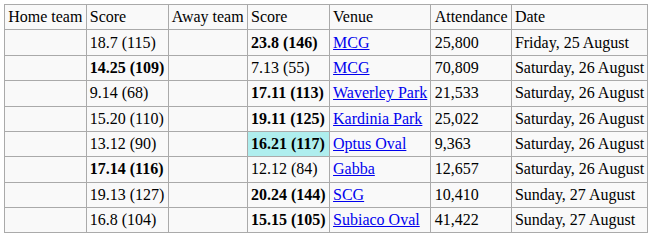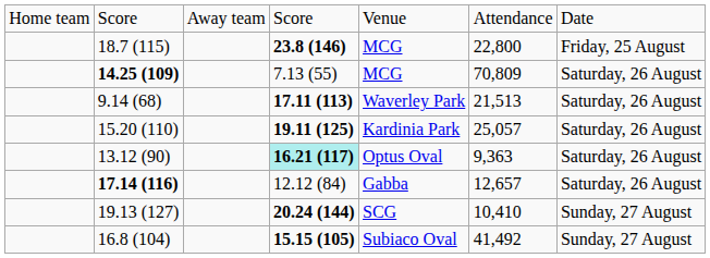 <table class="wikitable" style="text-align:left">
 <tr>
 <td>Home team</td>
 <td>Score</td>
 <td>Away team</td>
 <td>Score</td>
 <td>Venue</td>
 <td>Attendance</td>
 <td>Date</td>
 </tr>
 <tr>
 <td></td>
 <td>18.7 (115)</td>
 <td><strong></strong></td>
 <td><strong>23.8 (146)</strong></td>
 <td><a href='#'>MCG</a></td>
-<td>25,800</td>
+<td>22,800</td>
 <td>Friday, 25 August</td>
 </tr>
 <tr>
 <td><strong></strong></td>
 <td><strong>14.25 (109)</strong></td>
 <td></td>
 <td>7.13 (55)</td>
 <td><a href='#'>MCG</a></td>
 <td>70,809</td>
 <td>Saturday, 26 August</td>
 </tr>
 <tr>
 <td></td>
 <td>9.14 (68)</td>
 <td><strong></strong></td>
 <td><strong>17.11 (113)</strong></td>
 <td><a href='#'>Waverley Park</a></td>
-<td>21,533</td>
+<td>21,513</td>
 <td>Saturday, 26 August</td>
 </tr>
 <tr>
 <td></td>
 <td>15.20 (110)</td>
 <td><strong></strong></td>
 <td><strong>19.11 (125)</strong></td>
 <td><a href='#'>Kardinia Park</a></td>
-<td>25,022</td>
+<td>25,057</td>
 <td>Saturday, 26 August</td>
 </tr>
 <tr>
 <td></td>
 <td>13.12 (90)</td>
 <td><strong></strong></td>
 <td style="background: paleturquoise;"><strong>16.21 (117)</strong></td>
 <td><a href='#'>Optus Oval</a></td>
 <td>9,363</td>
 <td>Saturday, 26 August</td>
 </tr>
 <tr>
 <td><strong></strong></td>
 <td><strong>17.14 (116)</strong></td>
 <td></td>
 <td>12.12 (84)</td>
 <td><a href='#'>Gabba</a></td>
 <td>12,657</td>
 <td>Saturday, 26 August</td>
 </tr>
 <tr>
 <td></td>
 <td>19.13 (127)</td>
 <td><strong></strong></td>
 <td><strong>20.24 (144)</strong></td>
 <td><a href='#'>SCG</a></td>
 <td>10,410</td>
 <td>Sunday, 27 August</td>
 </tr>
 <tr>
 <td></td>
 <td>16.8 (104)</td>
 <td><strong></strong></td>
 <td><strong>15.15 (105)</strong></td>
 <td><a href='#'>Subiaco Oval</a></td>
-<td>41,422</td>
+<td>41,492</td>
 <td>Sunday, 27 August</td>
 </tr>
 </table>
